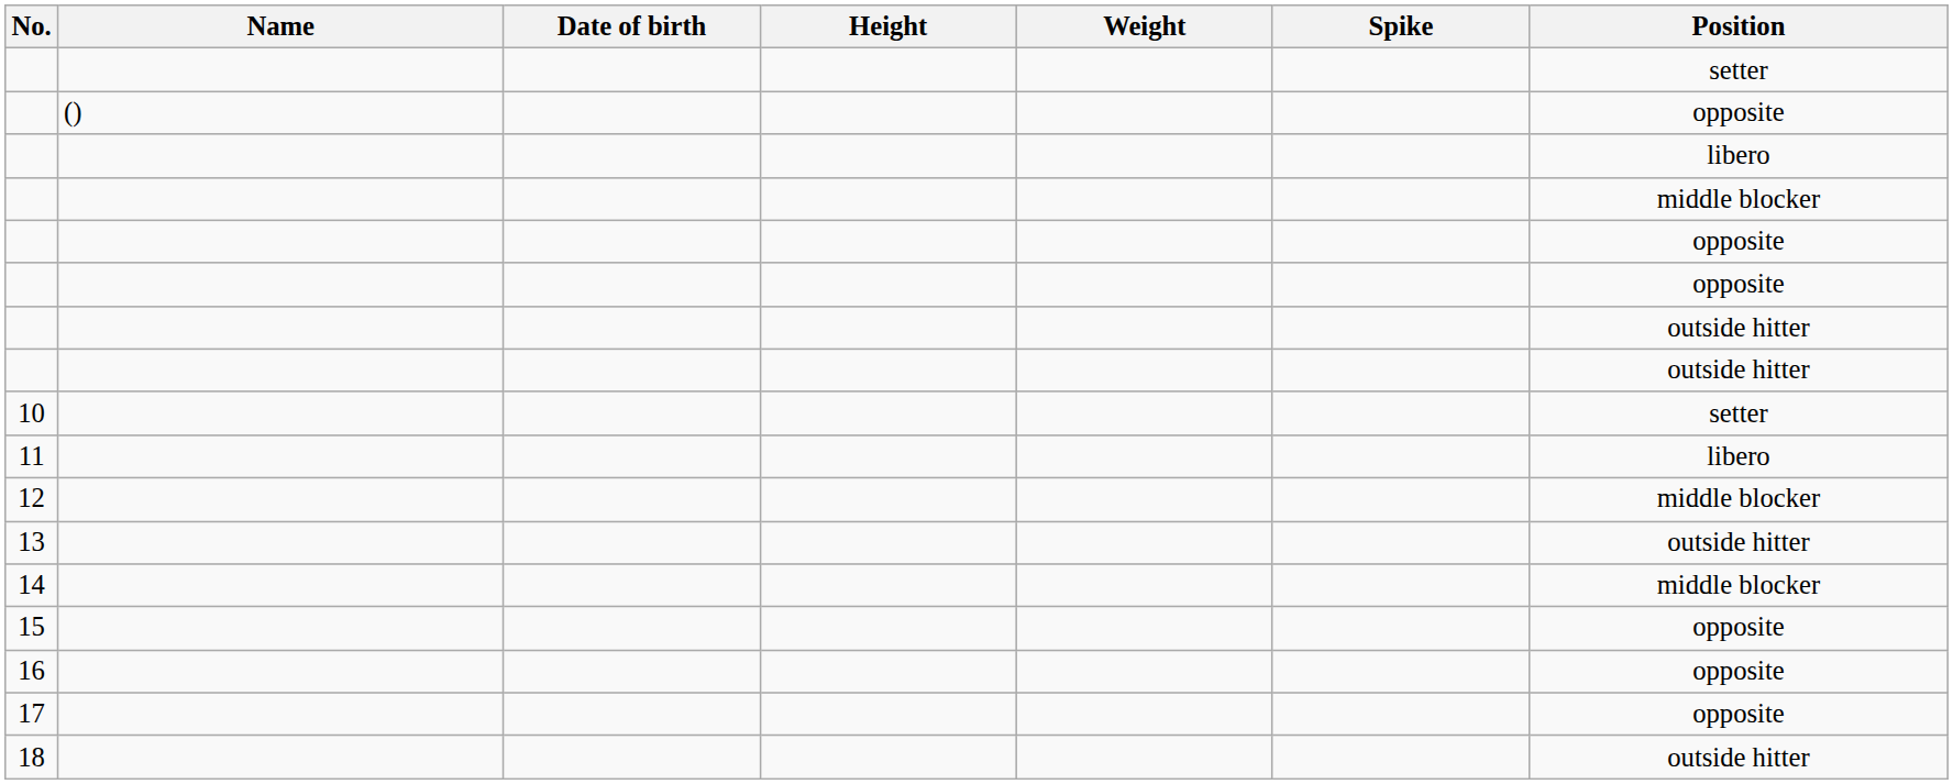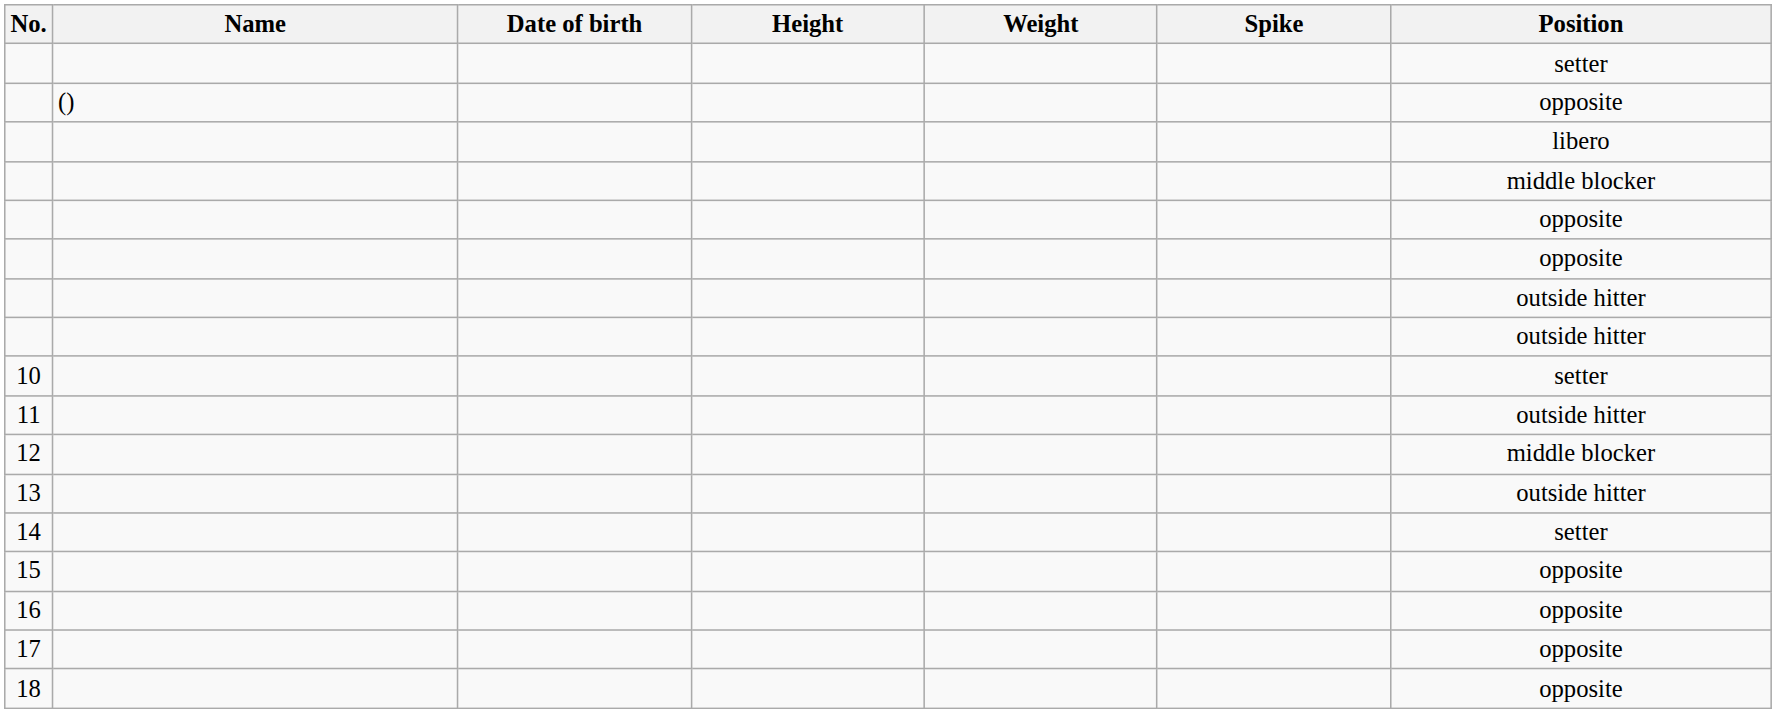 <table class="wikitable sortable" style="font-size:100%; text-align:center;">
 <tr>
 <th>No.</th>
 <th style="width:16em">Name</th>
 <th style="width:9em">Date of birth</th>
 <th style="width:9em">Height</th>
 <th style="width:9em">Weight</th>
 <th style="width:9em">Spike</th>
 <th style="width:15em">Position</th>
 </tr>
 <tr>
 <td></td>
 <td align=left> </td>
 <td align=right></td>
 <td></td>
 <td></td>
 <td></td>
 <td>setter</td>
 </tr>
 <tr>
 <td></td>
 <td align=left>  ()</td>
 <td align=right></td>
 <td></td>
 <td></td>
 <td></td>
 <td>opposite</td>
 </tr>
 <tr>
 <td></td>
 <td align=left> </td>
 <td align=right></td>
 <td></td>
 <td></td>
 <td></td>
 <td>libero</td>
 </tr>
 <tr>
 <td></td>
 <td align=left> </td>
 <td align=right></td>
 <td></td>
 <td></td>
 <td></td>
 <td>middle blocker</td>
 </tr>
 <tr>
 <td></td>
 <td align=left> </td>
 <td align=right></td>
 <td></td>
 <td></td>
 <td></td>
 <td>opposite</td>
 </tr>
 <tr>
 <td></td>
 <td align=left> </td>
 <td align=right></td>
 <td></td>
 <td></td>
 <td></td>
 <td>opposite</td>
 </tr>
 <tr>
 <td></td>
 <td align=left> </td>
 <td align=right></td>
 <td></td>
 <td></td>
 <td></td>
 <td>outside hitter</td>
 </tr>
 <tr>
 <td></td>
 <td align=left> </td>
 <td align=right></td>
 <td></td>
 <td></td>
 <td></td>
 <td>outside hitter</td>
 </tr>
 <tr>
 <td>10</td>
 <td align=left> </td>
 <td align=right></td>
 <td></td>
 <td></td>
 <td></td>
 <td>setter</td>
 </tr>
 <tr>
 <td>11</td>
 <td align=left> </td>
 <td align=right></td>
 <td></td>
 <td></td>
 <td></td>
-<td>libero</td>
+<td>outside hitter</td>
 </tr>
 <tr>
 <td>12</td>
 <td align=left> </td>
 <td align=right></td>
 <td></td>
 <td></td>
 <td></td>
 <td>middle blocker</td>
 </tr>
 <tr>
 <td>13</td>
 <td align=left> </td>
 <td align=right></td>
 <td></td>
 <td></td>
 <td></td>
 <td>outside hitter</td>
 </tr>
 <tr>
 <td>14</td>
 <td align=left> </td>
 <td align=right></td>
 <td></td>
 <td></td>
 <td></td>
-<td>middle blocker</td>
+<td>setter</td>
 </tr>
 <tr>
 <td>15</td>
 <td align=left> </td>
 <td align=right></td>
 <td></td>
 <td></td>
 <td></td>
 <td>opposite</td>
 </tr>
 <tr>
 <td>16</td>
 <td align=left> </td>
 <td align=right></td>
 <td></td>
 <td></td>
 <td></td>
 <td>opposite</td>
 </tr>
 <tr>
 <td>17</td>
 <td align=left> </td>
 <td align=right></td>
 <td></td>
 <td></td>
 <td></td>
 <td>opposite</td>
 </tr>
 <tr>
 <td>18</td>
 <td align=left> </td>
 <td align=right></td>
 <td></td>
 <td></td>
 <td></td>
-<td>outside hitter</td>
+<td>opposite</td>
 </tr>
 <tr>
 </tr>
 </table>
